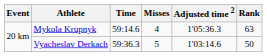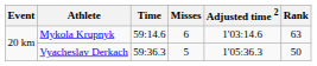 <table class="wikitable" style="font-size:90%">
 <tr>
 <th>Event</th>
 <th>Athlete</th>
 <th>Time</th>
 <th>Misses</th>
 <th>Adjusted time <sup>2</sup></th>
 <th>Rank</th>
 </tr>
 <tr>
 <td rowspan="2">20 km</td>
 <td><a href='#'>Mykola Krupnyk</a></td>
 <td align="center">59:14.6</td>
-<td align="center">4</td>
-<td align="center">1'05:36.3</td>
+<td align="center">6</td>
+<td align="center">1'03:14.6</td>
 <td align="center">63</td>
 </tr>
 <tr>
 <td><a href='#'>Vyacheslav Derkach</a></td>
 <td align="center">59:36.3</td>
 <td align="center">5</td>
-<td align="center">1'03:14.6</td>
+<td align="center">1'05:36.3</td>
 <td align="center">50</td>
 </tr>
 </table>
